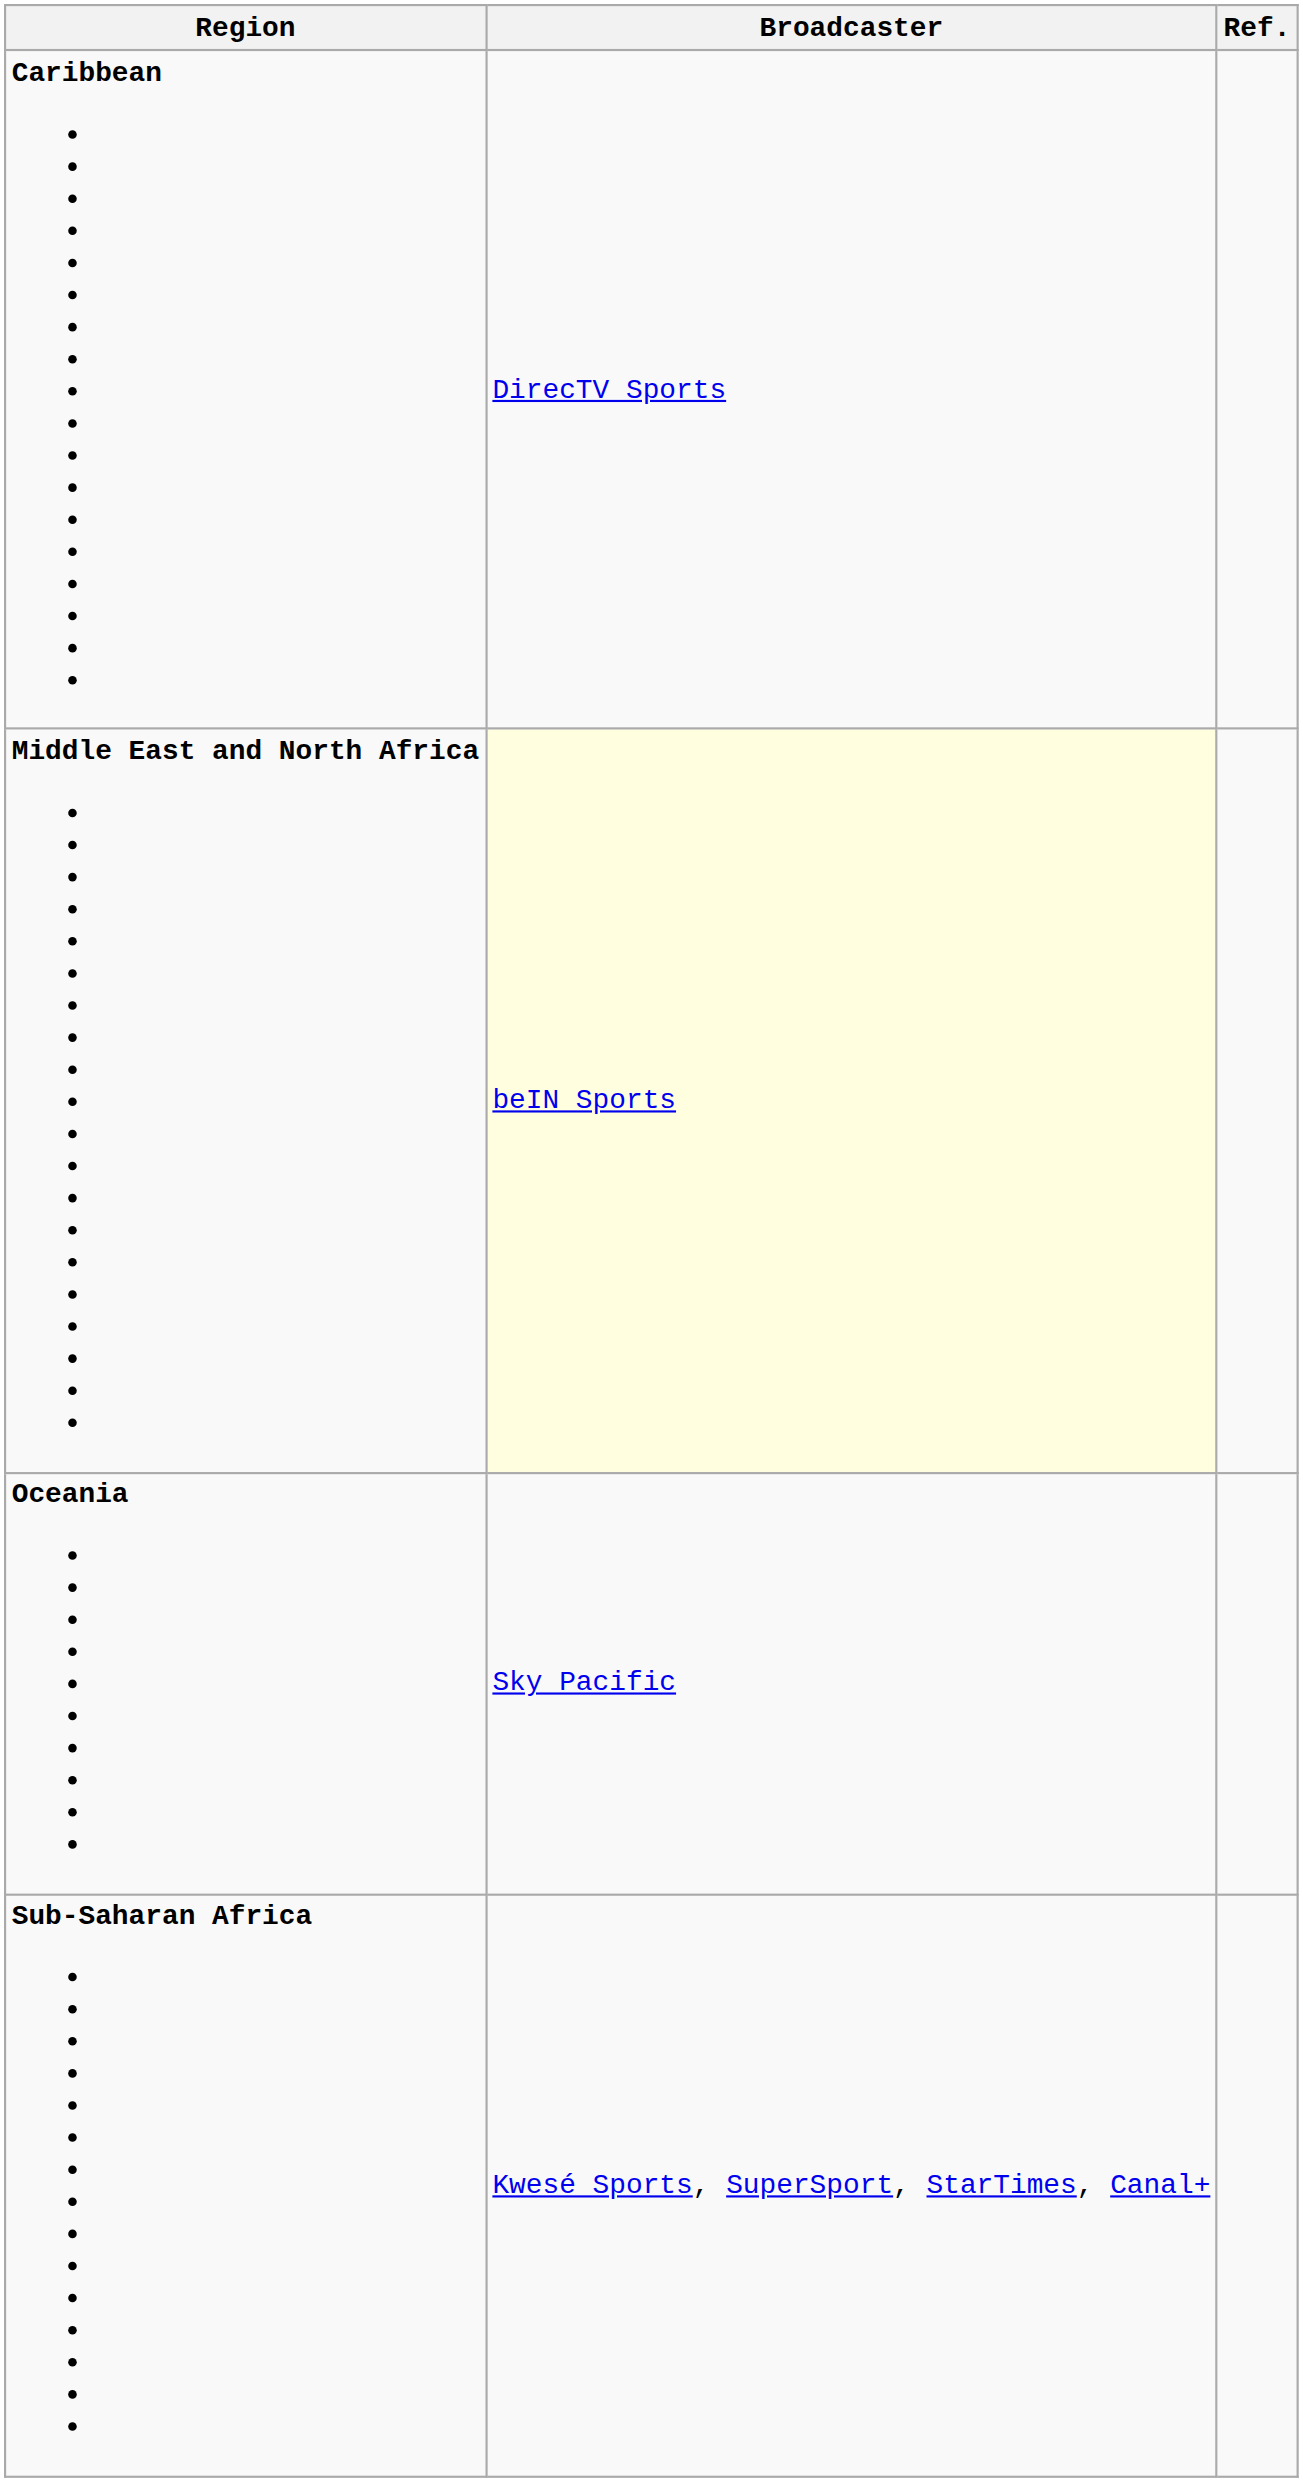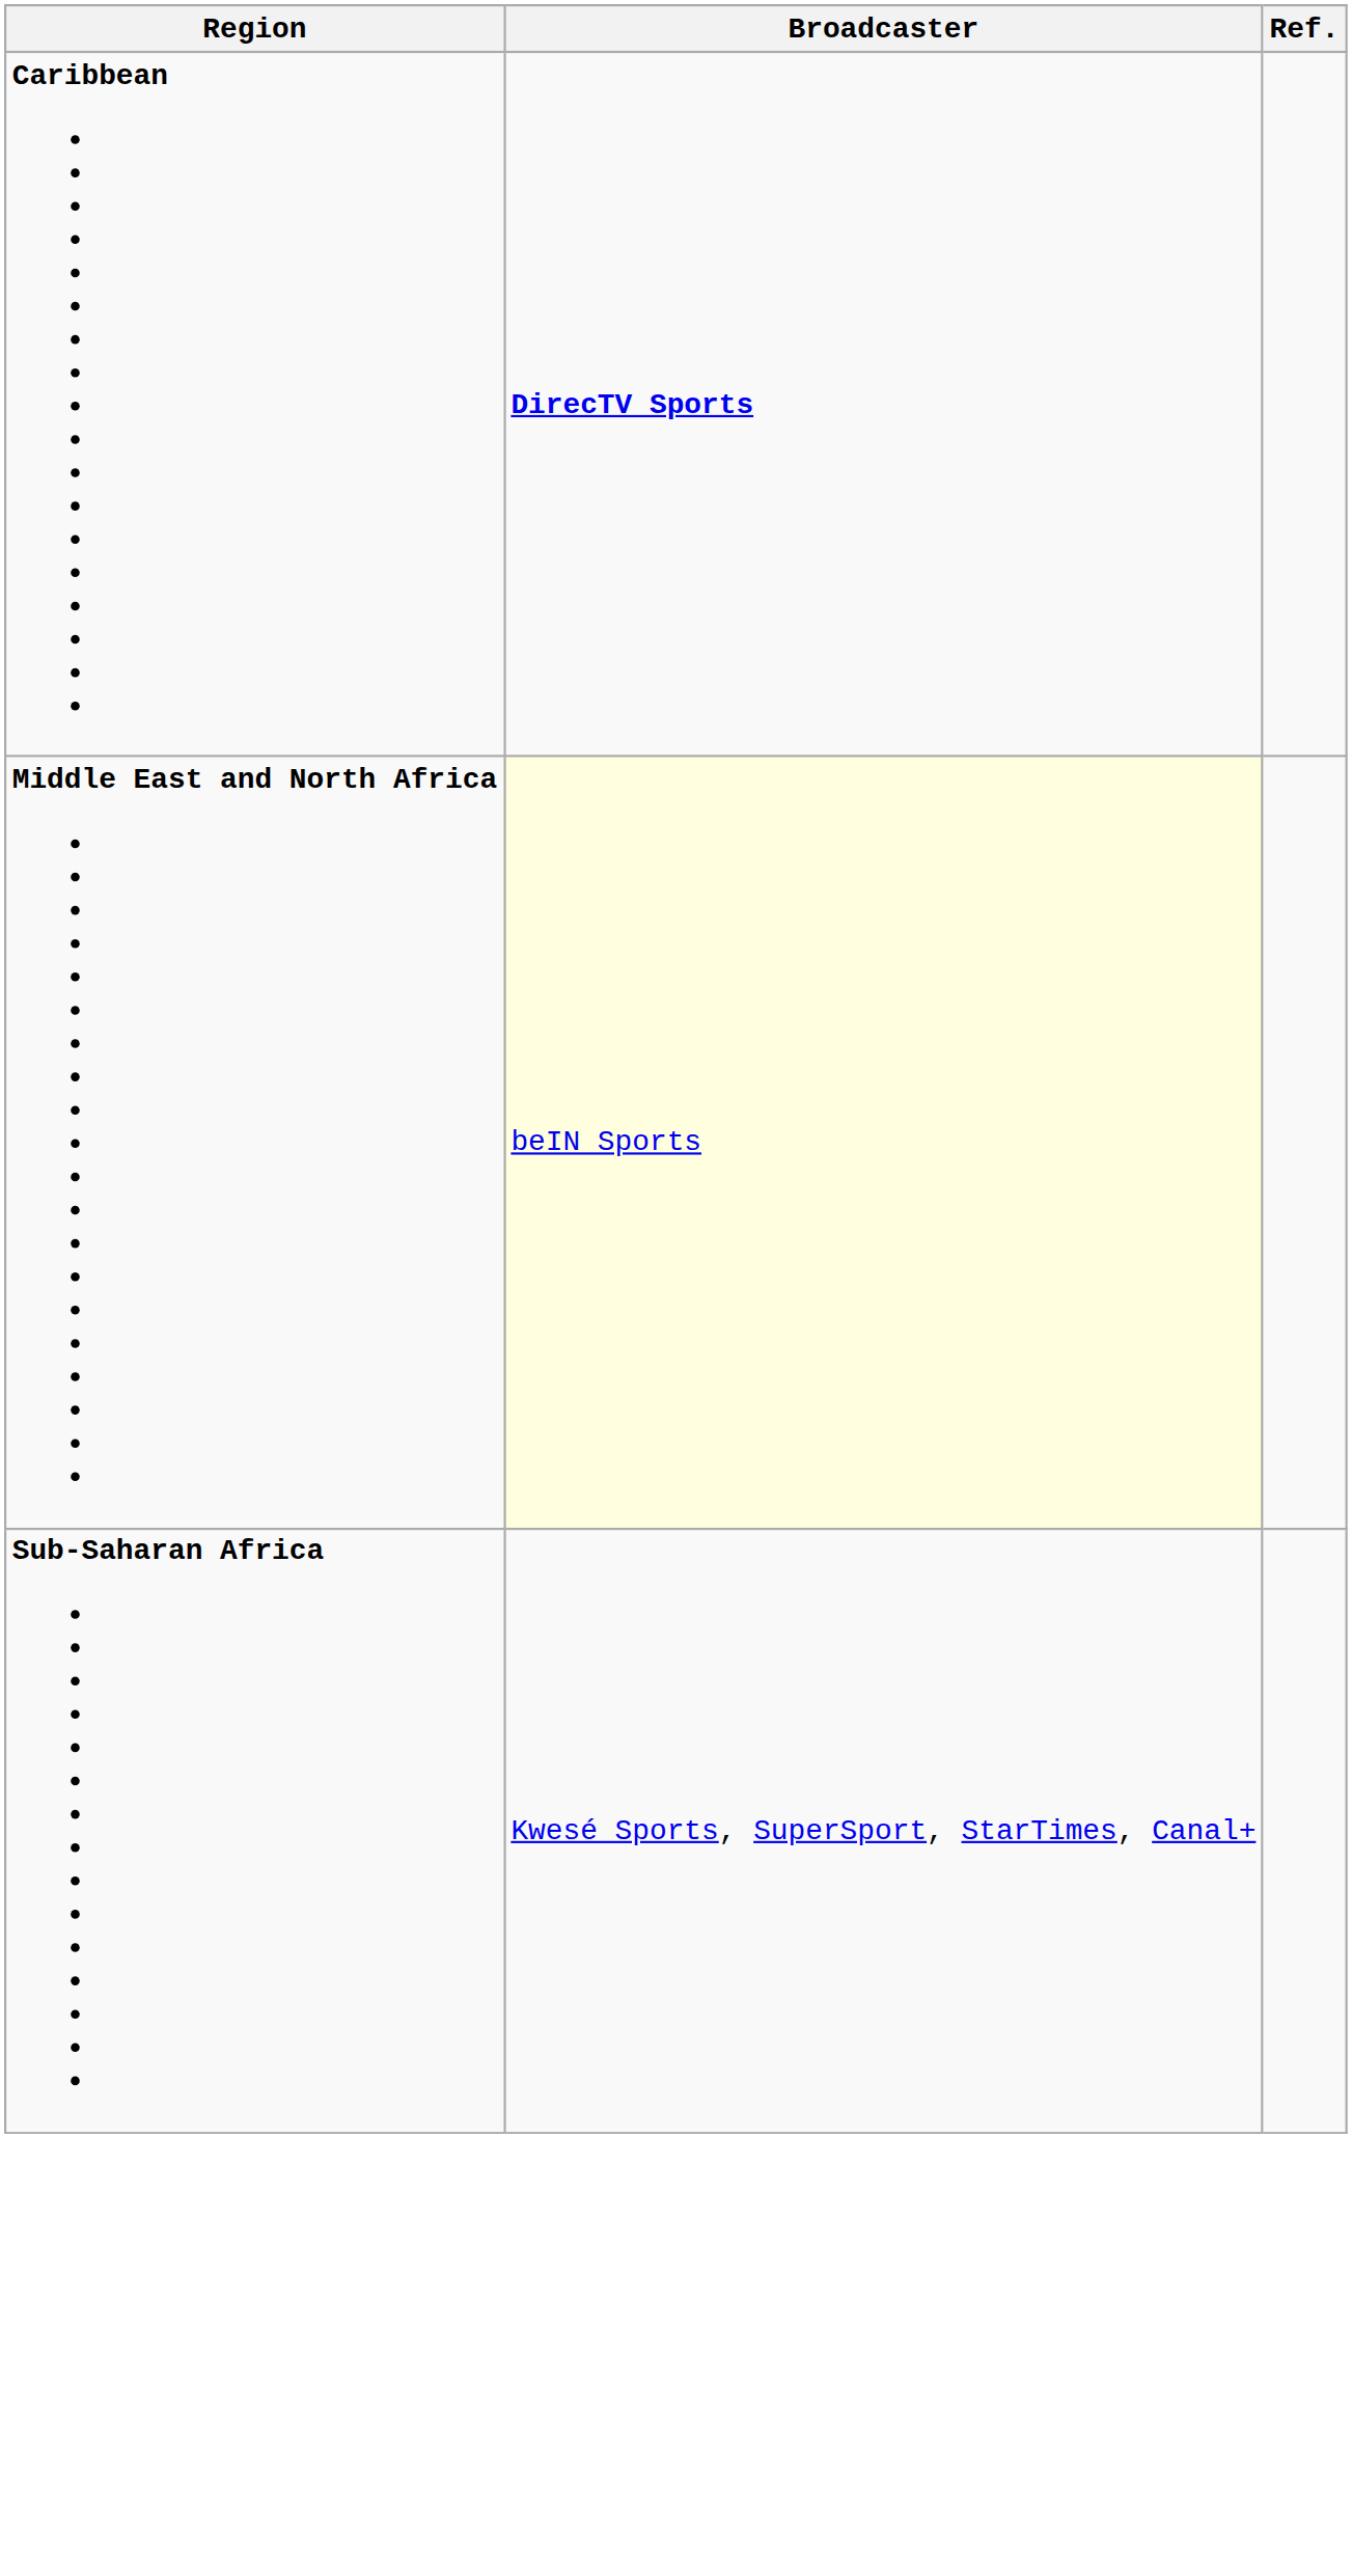 <table class="wikitable">
 <tr>
 <th>Region</th>
 <th>Broadcaster</th>
 <th>Ref.</th>
 </tr>
 <tr>
 <td><strong>Caribbean</strong><br><ul><li><strong></strong></li><li><strong></strong></li><li><strong></strong></li><li><strong></strong></li><li><strong></strong></li><li><strong></strong></li><li><strong></strong></li><li><strong></strong></li><li><strong></strong></li><li><strong></strong></li><li><strong></strong></li><li><strong></strong></li><li><strong></strong></li><li><strong></strong></li><li><strong></strong></li><li><strong></strong></li><li><strong></strong></li><li><strong></strong></li></ul></td>
-<td><a href='#'>DirecTV Sports</a></td>
+<td><strong><a href='#'>DirecTV Sports</a></strong></td>
 <td></td>
 </tr>
 <tr>
 <td><strong>Middle East and North Africa</strong><br><ul><li><strong></strong></li><li><strong></strong></li><li><strong></strong></li><li><strong></strong></li><li><strong></strong></li><li><strong></strong></li><li><strong></strong></li><li><strong></strong></li><li><strong></strong></li><li><strong></strong></li><li><strong></strong></li><li><strong></strong></li><li><strong></strong></li><li><strong></strong></li><li><strong></strong></li><li><strong></strong></li><li><strong></strong></li><li><strong></strong></li><li><strong></strong></li><li><strong></strong></li></ul></td>
 <td style="background: lightyellow;"><a href='#'>beIN Sports</a></td>
 <td></td>
 </tr>
 <tr>
-<td><strong>Oceania</strong><br><ul><li><strong></strong></li><li><strong></strong></li><li><strong></strong></li><li><strong></strong></li><li><strong></strong></li><li><strong></strong></li><li><strong></strong></li><li><strong></strong></li><li><strong></strong></li><li><strong></strong></li></ul></td>
-<td><a href='#'>Sky Pacific</a></td>
-<td></td>
-</tr>
-<tr>
 <td><strong>Sub-Saharan Africa</strong><br><ul><li><strong></strong></li><li><strong></strong></li><li><strong></strong></li><li><strong></strong></li><li><strong></strong></li><li><strong></strong></li><li><strong></strong></li><li><strong></strong></li><li><strong></strong></li><li><strong></strong></li><li><strong></strong></li><li><strong></strong></li><li><strong></strong></li><li><strong></strong></li><li><strong></strong></li></ul></td>
 <td><a href='#'>Kwesé Sports</a>, <a href='#'>SuperSport</a>, <a href='#'>StarTimes</a>, <a href='#'>Canal+</a></td>
 <td></td>
 </tr>
 </table>
